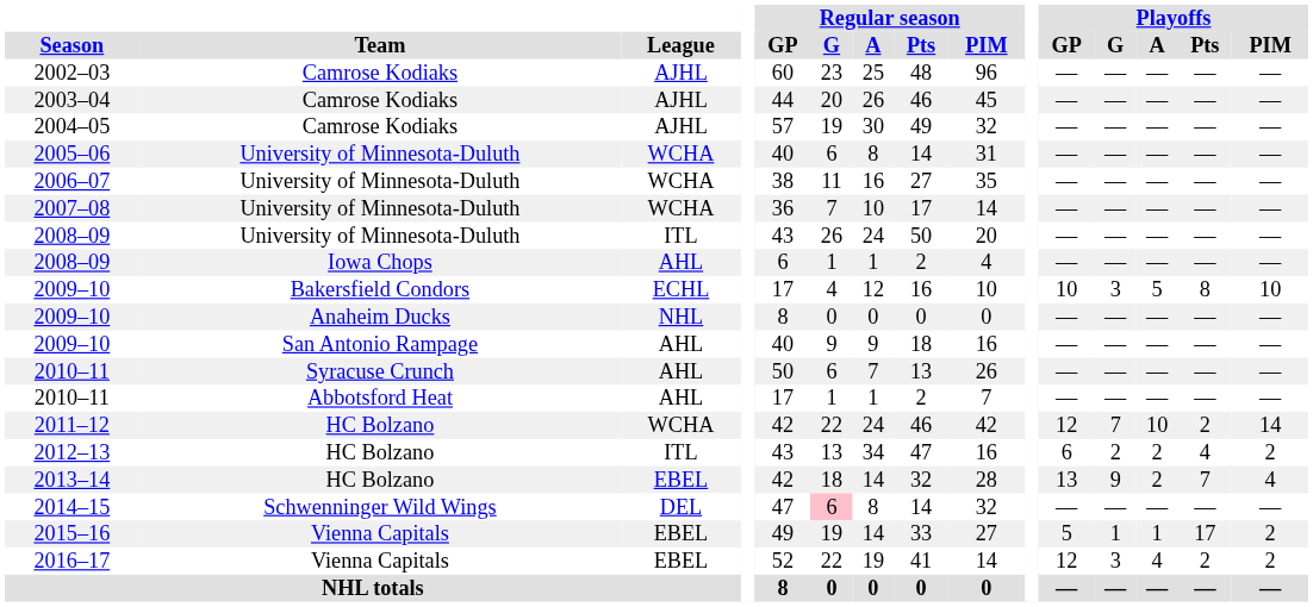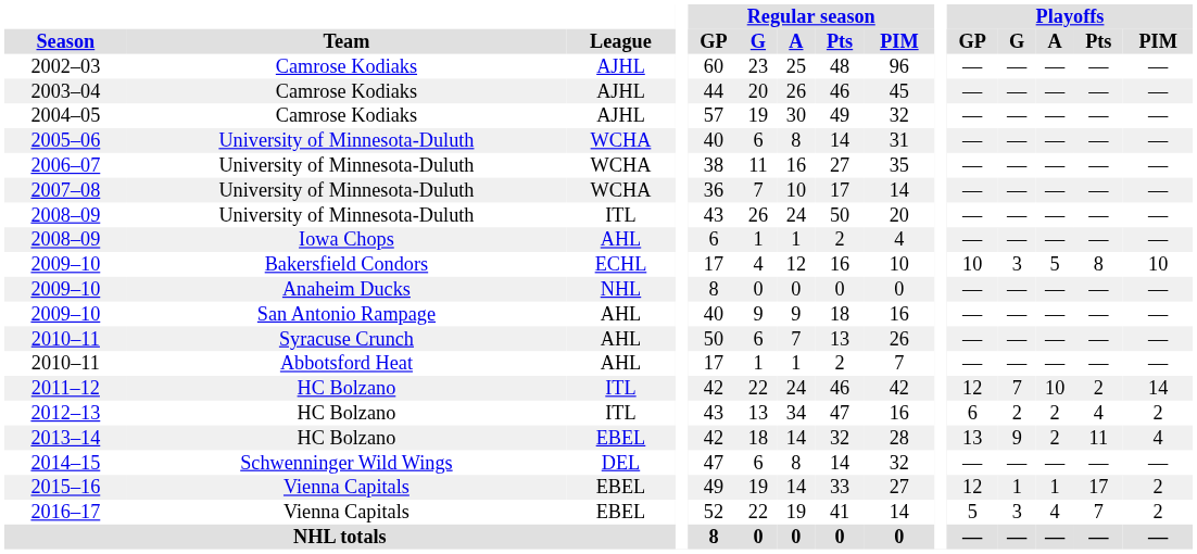 <table border="0" cellpadding="1" cellspacing="0" ID="Table3" style="text-align:center; width:60em">
 <tr bgcolor="#e0e0e0">
 <th colspan="3" bgcolor="#ffffff"> </th>
 <th rowspan="99" bgcolor="#ffffff"> </th>
 <th colspan="5"><a href='#'>Regular season</a></th>
 <th rowspan="99" bgcolor="#ffffff"> </th>
 <th colspan="5"><a href='#'>Playoffs</a></th>
 </tr>
 <tr bgcolor="#e0e0e0">
 <th><a href='#'>Season</a></th>
 <th>Team</th>
 <th>League</th>
 <th>GP</th>
 <th><a href='#'>G</a></th>
 <th><a href='#'>A</a></th>
 <th><a href='#'>Pts</a></th>
 <th><a href='#'>PIM</a></th>
 <th>GP</th>
 <th>G</th>
 <th>A</th>
 <th>Pts</th>
 <th>PIM</th>
 </tr>
 <tr>
 <td>2002–03</td>
 <td><a href='#'>Camrose Kodiaks</a></td>
 <td><a href='#'>AJHL</a></td>
 <td>60</td>
 <td>23</td>
 <td>25</td>
 <td>48</td>
 <td>96</td>
 <td>—</td>
 <td>—</td>
 <td>—</td>
 <td>—</td>
 <td>—</td>
 </tr>
 <tr bgcolor="#f0f0f0">
 <td>2003–04</td>
 <td>Camrose Kodiaks</td>
 <td>AJHL</td>
 <td>44</td>
 <td>20</td>
 <td>26</td>
 <td>46</td>
 <td>45</td>
 <td>—</td>
 <td>—</td>
 <td>—</td>
 <td>—</td>
 <td>—</td>
 </tr>
 <tr>
 <td>2004–05</td>
 <td>Camrose Kodiaks</td>
 <td>AJHL</td>
 <td>57</td>
 <td>19</td>
 <td>30</td>
 <td>49</td>
 <td>32</td>
 <td>—</td>
 <td>—</td>
 <td>—</td>
 <td>—</td>
 <td>—</td>
 </tr>
 <tr bgcolor="#f0f0f0">
 <td><a href='#'>2005–06</a></td>
 <td><a href='#'>University of Minnesota-Duluth</a></td>
 <td><a href='#'>WCHA</a></td>
 <td>40</td>
 <td>6</td>
 <td>8</td>
 <td>14</td>
 <td>31</td>
 <td>—</td>
 <td>—</td>
 <td>—</td>
 <td>—</td>
 <td>—</td>
 </tr>
 <tr>
 <td><a href='#'>2006–07</a></td>
 <td>University of Minnesota-Duluth</td>
 <td>WCHA</td>
 <td>38</td>
 <td>11</td>
 <td>16</td>
 <td>27</td>
 <td>35</td>
 <td>—</td>
 <td>—</td>
 <td>—</td>
 <td>—</td>
 <td>—</td>
 </tr>
 <tr bgcolor="#f0f0f0">
 <td><a href='#'>2007–08</a></td>
 <td>University of Minnesota-Duluth</td>
 <td>WCHA</td>
 <td>36</td>
 <td>7</td>
 <td>10</td>
 <td>17</td>
 <td>14</td>
 <td>—</td>
 <td>—</td>
 <td>—</td>
 <td>—</td>
 <td>—</td>
 </tr>
 <tr>
 <td><a href='#'>2008–09</a></td>
 <td>University of Minnesota-Duluth</td>
 <td>ITL</td>
 <td>43</td>
 <td>26</td>
 <td>24</td>
 <td>50</td>
 <td>20</td>
 <td>—</td>
 <td>—</td>
 <td>—</td>
 <td>—</td>
 <td>—</td>
 </tr>
 <tr bgcolor="#f0f0f0">
 <td><a href='#'>2008–09</a></td>
 <td><a href='#'>Iowa Chops</a></td>
 <td><a href='#'>AHL</a></td>
 <td>6</td>
 <td>1</td>
 <td>1</td>
 <td>2</td>
 <td>4</td>
 <td>—</td>
 <td>—</td>
 <td>—</td>
 <td>—</td>
 <td>—</td>
 </tr>
 <tr>
 <td><a href='#'>2009–10</a></td>
 <td><a href='#'>Bakersfield Condors</a></td>
 <td><a href='#'>ECHL</a></td>
 <td>17</td>
 <td>4</td>
 <td>12</td>
 <td>16</td>
 <td>10</td>
 <td>10</td>
 <td>3</td>
 <td>5</td>
 <td>8</td>
 <td>10</td>
 </tr>
 <tr bgcolor="#f0f0f0">
 <td><a href='#'>2009–10</a></td>
 <td><a href='#'>Anaheim Ducks</a></td>
 <td><a href='#'>NHL</a></td>
 <td>8</td>
 <td>0</td>
 <td>0</td>
 <td>0</td>
 <td>0</td>
 <td>—</td>
 <td>—</td>
 <td>—</td>
 <td>—</td>
 <td>—</td>
 </tr>
 <tr>
 <td><a href='#'>2009–10</a></td>
 <td><a href='#'>San Antonio Rampage</a></td>
 <td>AHL</td>
 <td>40</td>
 <td>9</td>
 <td>9</td>
 <td>18</td>
 <td>16</td>
 <td>—</td>
 <td>—</td>
 <td>—</td>
 <td>—</td>
 <td>—</td>
 </tr>
 <tr bgcolor="#f0f0f0">
 <td><a href='#'>2010–11</a></td>
 <td><a href='#'>Syracuse Crunch</a></td>
 <td>AHL</td>
 <td>50</td>
 <td>6</td>
 <td>7</td>
 <td>13</td>
 <td>26</td>
 <td>—</td>
 <td>—</td>
 <td>—</td>
 <td>—</td>
 <td>—</td>
 </tr>
 <tr>
 <td>2010–11</td>
 <td><a href='#'>Abbotsford Heat</a></td>
 <td>AHL</td>
 <td>17</td>
 <td>1</td>
 <td>1</td>
 <td>2</td>
 <td>7</td>
 <td>—</td>
 <td>—</td>
 <td>—</td>
 <td>—</td>
 <td>—</td>
 </tr>
 <tr bgcolor="#f0f0f0">
 <td><a href='#'>2011–12</a></td>
 <td><a href='#'>HC Bolzano</a></td>
-<td>WCHA</td>
+<td><a href='#'>ITL</a></td>
 <td>42</td>
 <td>22</td>
 <td>24</td>
 <td>46</td>
 <td>42</td>
 <td>12</td>
 <td>7</td>
 <td>10</td>
 <td>2</td>
 <td>14</td>
 </tr>
 <tr>
 <td><a href='#'>2012–13</a></td>
 <td>HC Bolzano</td>
 <td>ITL</td>
 <td>43</td>
 <td>13</td>
 <td>34</td>
 <td>47</td>
 <td>16</td>
 <td>6</td>
 <td>2</td>
 <td>2</td>
 <td>4</td>
 <td>2</td>
 </tr>
 <tr bgcolor="#f0f0f0">
 <td><a href='#'>2013–14</a></td>
 <td>HC Bolzano</td>
 <td><a href='#'>EBEL</a></td>
 <td>42</td>
 <td>18</td>
 <td>14</td>
 <td>32</td>
 <td>28</td>
 <td>13</td>
 <td>9</td>
 <td>2</td>
-<td>7</td>
+<td>11</td>
 <td>4</td>
 </tr>
 <tr>
 <td><a href='#'>2014–15</a></td>
 <td><a href='#'>Schwenninger Wild Wings</a></td>
 <td><a href='#'>DEL</a></td>
 <td>47</td>
-<td style="background: pink;">6</td>
+<td>6</td>
 <td>8</td>
 <td>14</td>
 <td>32</td>
 <td>—</td>
 <td>—</td>
 <td>—</td>
 <td>—</td>
 <td>—</td>
 </tr>
 <tr bgcolor="#f0f0f0">
 <td><a href='#'>2015–16</a></td>
 <td><a href='#'>Vienna Capitals</a></td>
 <td>EBEL</td>
 <td>49</td>
 <td>19</td>
 <td>14</td>
 <td>33</td>
 <td>27</td>
-<td>5</td>
+<td>12</td>
 <td>1</td>
 <td>1</td>
 <td>17</td>
 <td>2</td>
 </tr>
 <tr>
 <td><a href='#'>2016–17</a></td>
 <td>Vienna Capitals</td>
 <td>EBEL</td>
 <td>52</td>
 <td>22</td>
 <td>19</td>
 <td>41</td>
 <td>14</td>
-<td>12</td>
+<td>5</td>
 <td>3</td>
 <td>4</td>
-<td>2</td>
+<td>7</td>
 <td>2</td>
 </tr>
 <tr bgcolor="#e0e0e0">
 <th colspan="3">NHL totals</th>
 <th>8</th>
 <th>0</th>
 <th>0</th>
 <th>0</th>
 <th>0</th>
 <th>—</th>
 <th>—</th>
 <th>—</th>
 <th>—</th>
 <th>—</th>
 </tr>
 </table>
